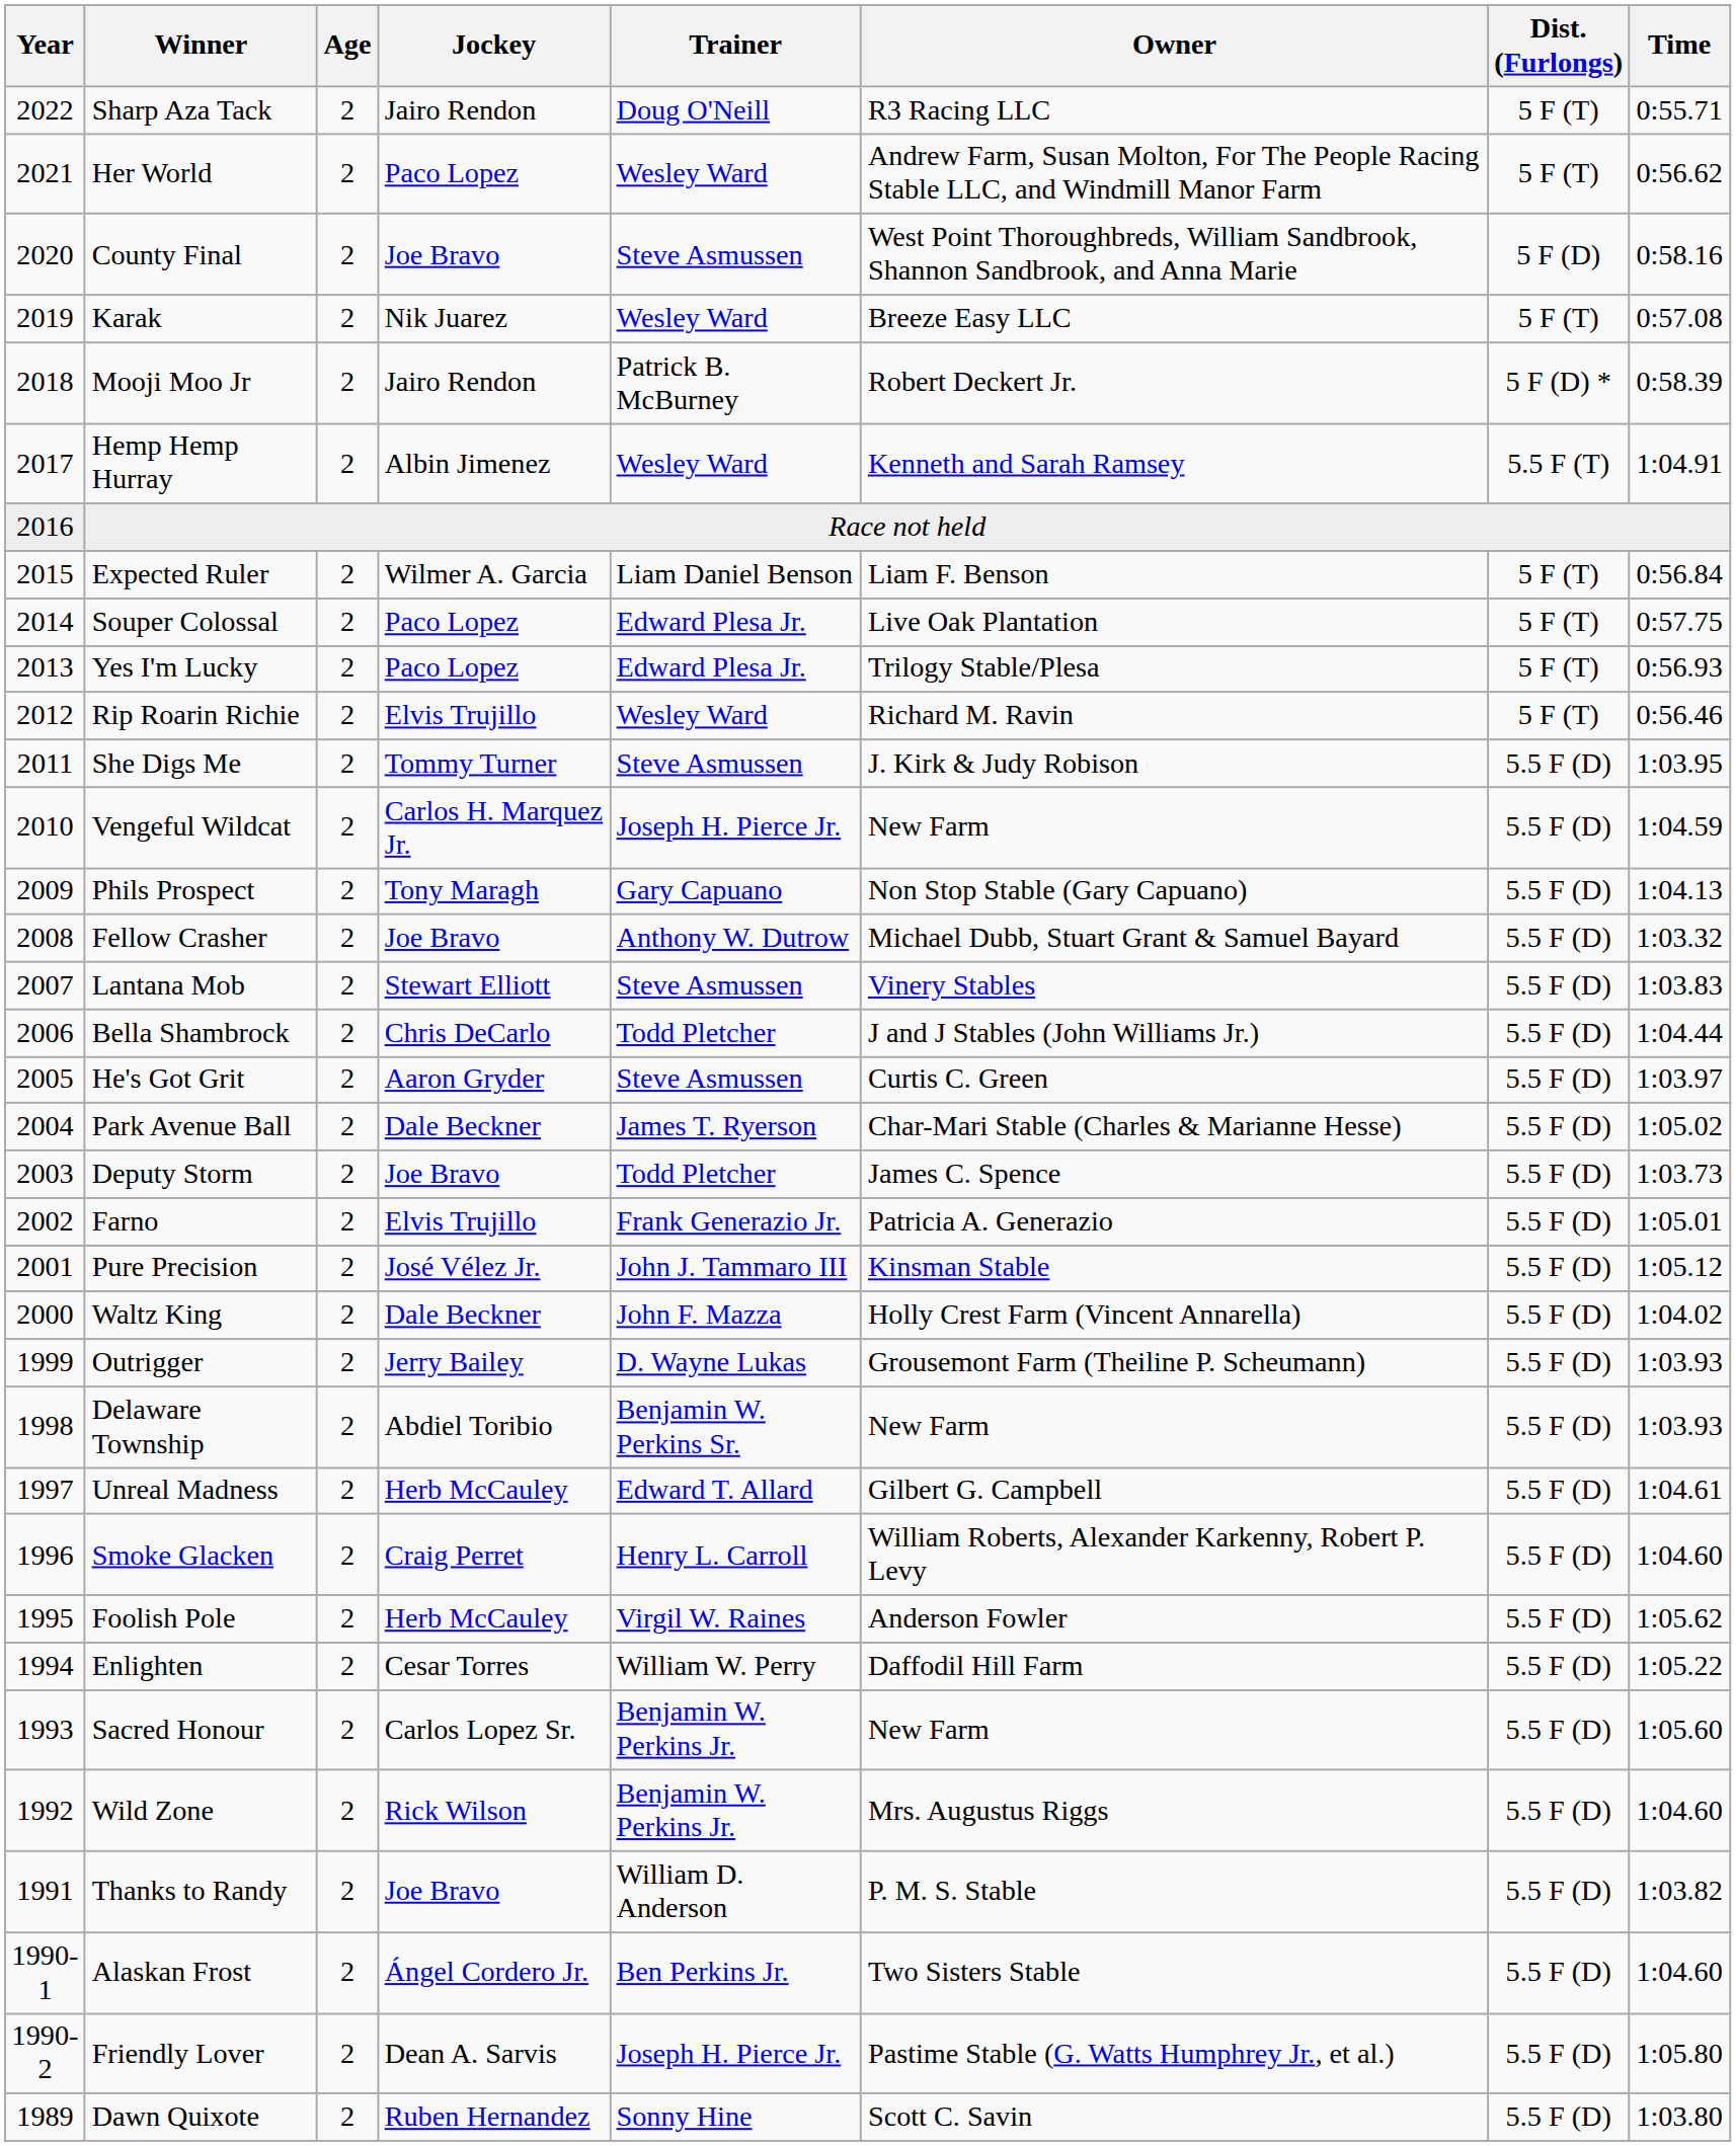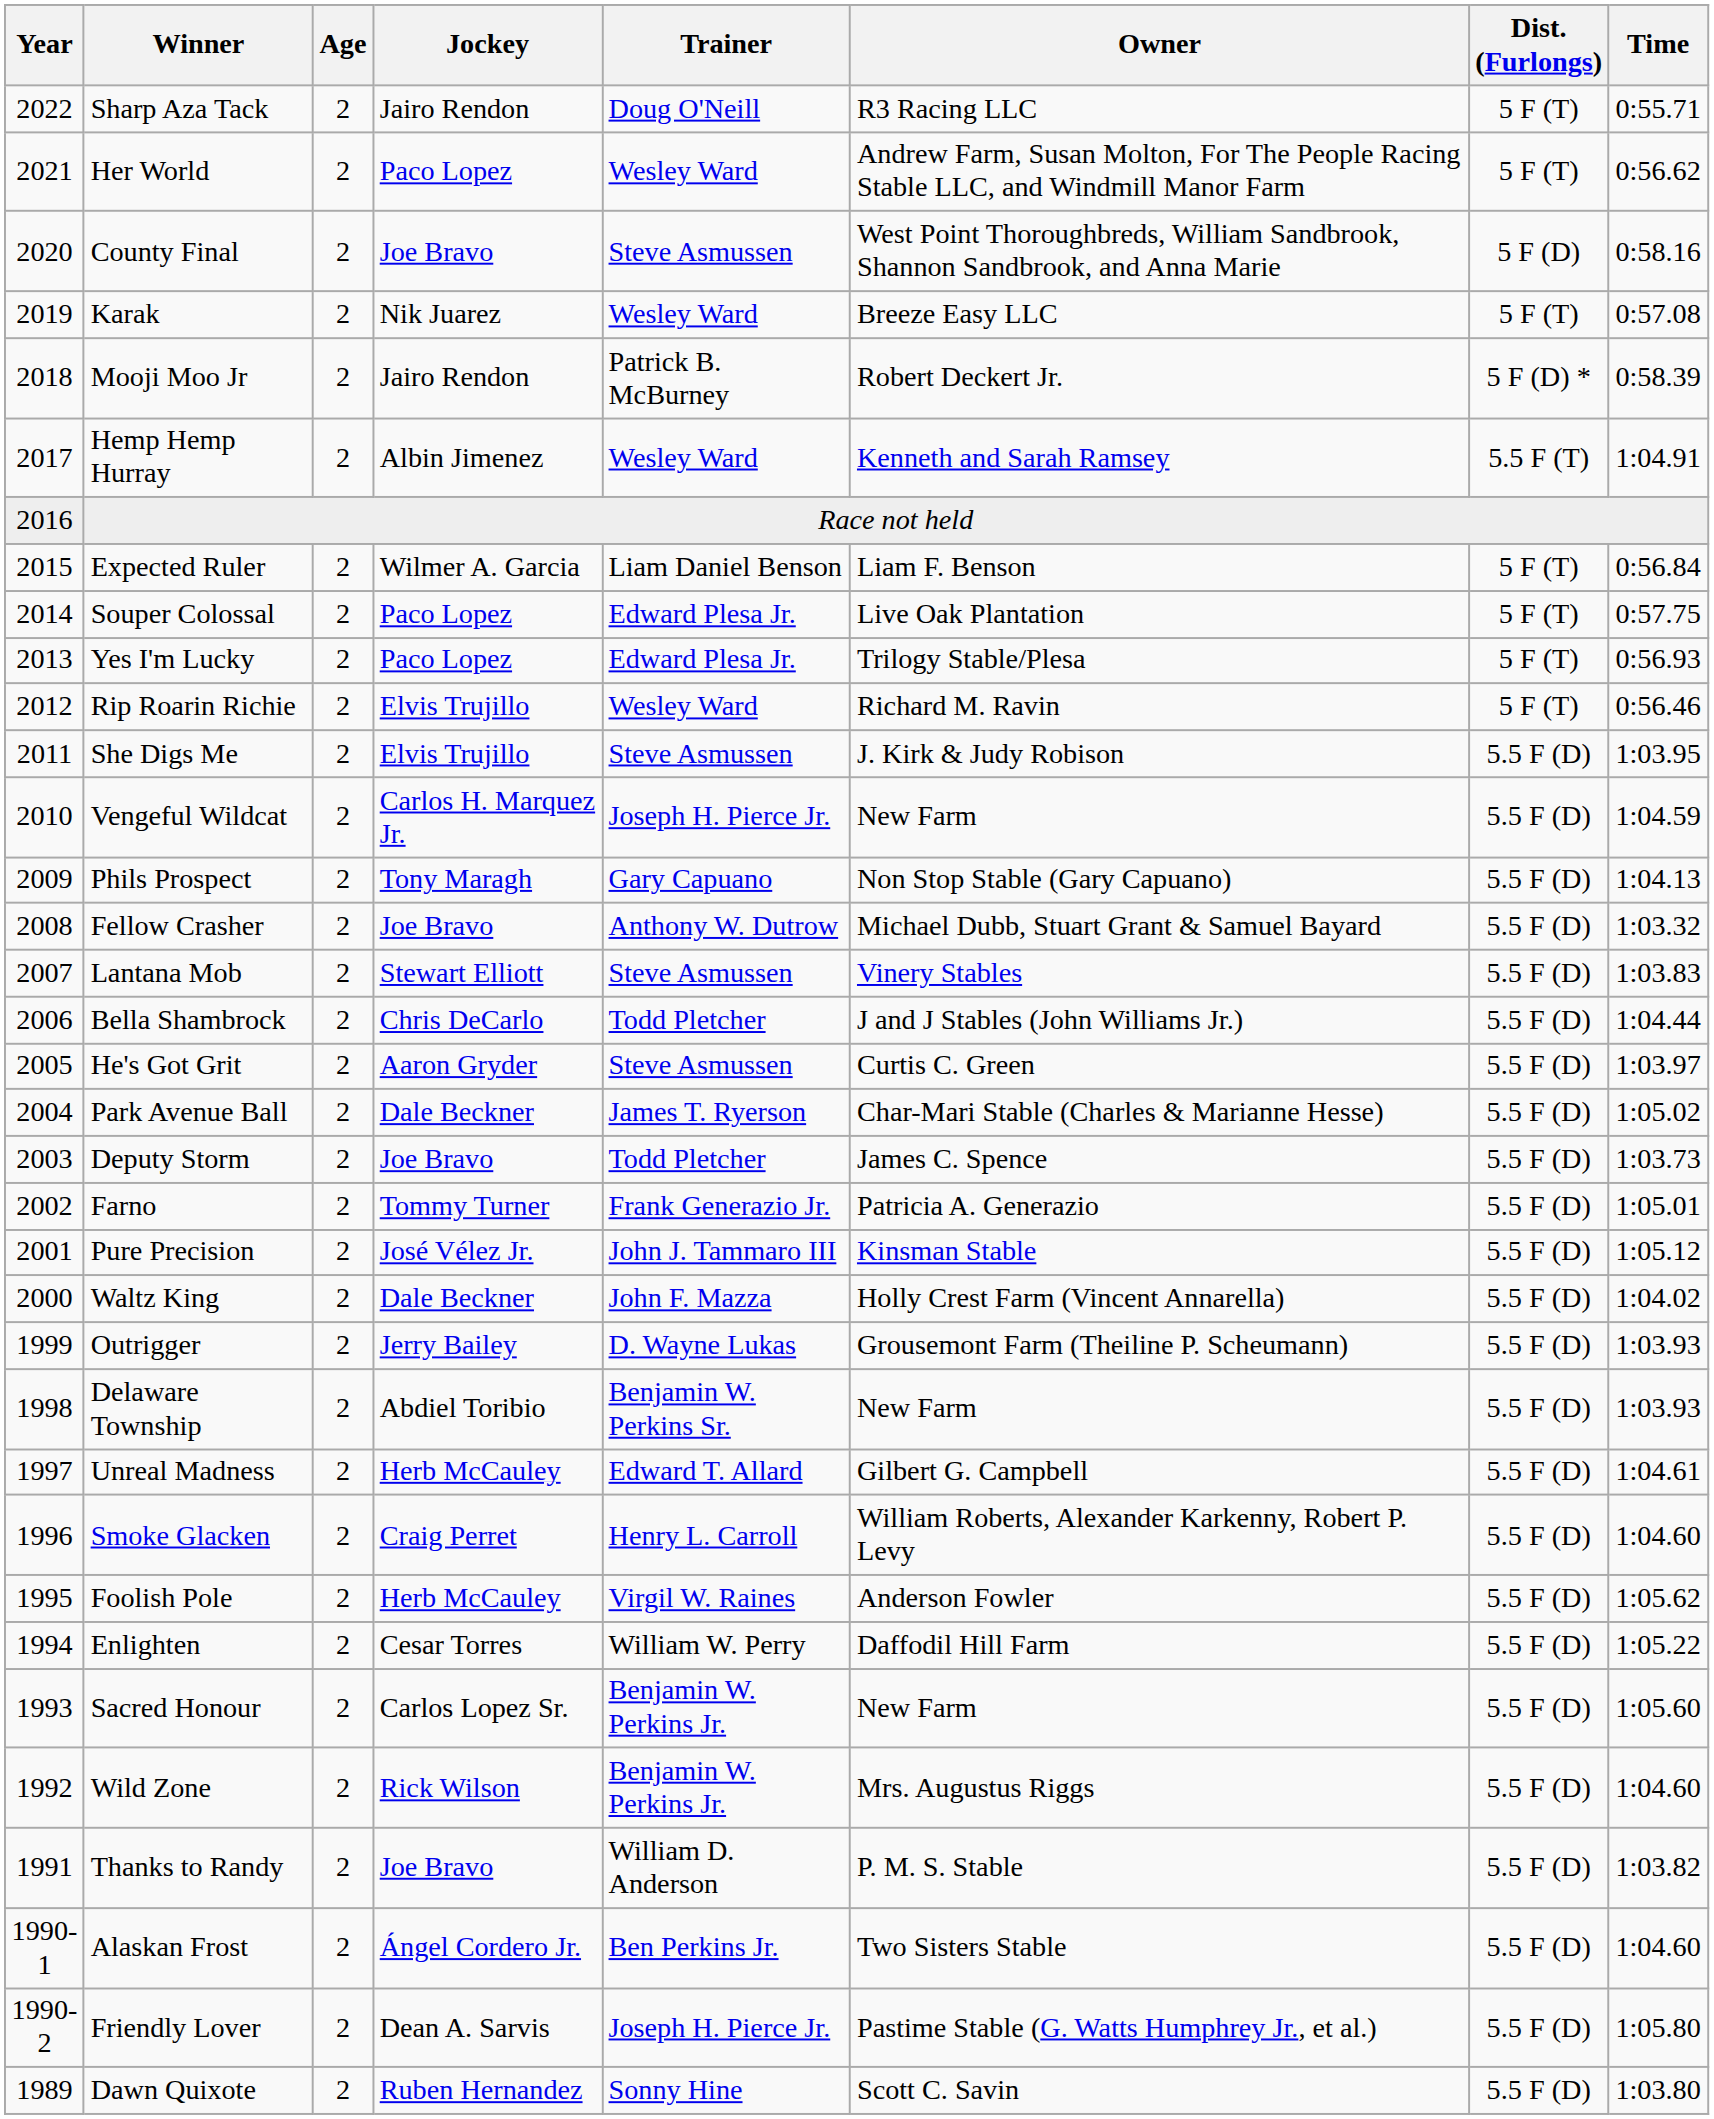 <table class="wikitable sortable" style="font-size:90%">
 <tr>
 <th style="width:30px">Year<br></th>
 <th style="width:110px">Winner<br></th>
 <th style="width:20px">Age<br></th>
 <th style="width:110px">Jockey<br></th>
 <th style="width:120px">Trainer<br></th>
 <th>Owner<br></th>
 <th style="width:25px">Dist.<br> <span>(<a href='#'>Furlongs</a>)</span></th>
 <th style="width:25px">Time<br></th>
 </tr>
 <tr>
 <td align=center>2022</td>
 <td>Sharp Aza Tack</td>
 <td align=center>2</td>
 <td>Jairo Rendon</td>
 <td><a href='#'>Doug O'Neill</a></td>
 <td>R3 Racing LLC</td>
 <td align=center>5 F (T)</td>
 <td>0:55.71</td>
 </tr>
 <tr>
 <td align=center>2021</td>
 <td>Her World</td>
 <td align=center>2</td>
 <td><a href='#'>Paco Lopez</a></td>
 <td><a href='#'>Wesley Ward</a></td>
 <td>Andrew Farm, Susan Molton, For The People Racing Stable LLC, and Windmill Manor Farm</td>
 <td align=center>5 F (T)</td>
 <td>0:56.62</td>
 </tr>
 <tr>
 <td align=center>2020</td>
 <td>County Final</td>
 <td align=center>2</td>
 <td><a href='#'>Joe Bravo</a></td>
 <td><a href='#'>Steve Asmussen</a></td>
 <td>West Point Thoroughbreds, William Sandbrook, Shannon Sandbrook, and Anna Marie</td>
 <td align=center>5 F (D)</td>
 <td>0:58.16</td>
 </tr>
 <tr>
 <td align=center>2019</td>
 <td>Karak</td>
 <td align=center>2</td>
 <td>Nik Juarez</td>
 <td><a href='#'>Wesley Ward</a></td>
 <td>Breeze Easy LLC</td>
 <td align=center>5 F (T)</td>
 <td>0:57.08</td>
 </tr>
 <tr>
 <td align=center>2018</td>
 <td>Mooji Moo Jr</td>
 <td align=center>2</td>
 <td>Jairo Rendon</td>
 <td>Patrick B. McBurney</td>
 <td>Robert Deckert Jr.</td>
 <td align=center>5 F (D) *</td>
 <td>0:58.39</td>
 </tr>
 <tr>
 <td align=center>2017</td>
 <td>Hemp Hemp Hurray</td>
 <td align=center>2</td>
 <td>Albin Jimenez</td>
 <td><a href='#'>Wesley Ward</a></td>
 <td><a href='#'>Kenneth and Sarah Ramsey</a></td>
 <td align=center>5.5 F (T)</td>
 <td>1:04.91</td>
 </tr>
 <tr bgcolor="#eeeeee">
 <td align=center>2016</td>
 <td align=center  colspan=7><em>Race not held</em></td>
 </tr>
 <tr>
 <td align=center>2015</td>
 <td>Expected Ruler</td>
 <td align=center>2</td>
 <td>Wilmer A. Garcia</td>
 <td>Liam Daniel Benson</td>
 <td>Liam F. Benson</td>
 <td align=center>5 F (T)</td>
 <td>0:56.84</td>
 </tr>
 <tr>
 <td align=center>2014</td>
 <td>Souper Colossal</td>
 <td align=center>2</td>
 <td><a href='#'>Paco Lopez</a></td>
 <td><a href='#'>Edward Plesa Jr.</a></td>
 <td>Live Oak Plantation</td>
 <td align=center>5 F (T)</td>
 <td>0:57.75</td>
 </tr>
 <tr>
 <td align=center>2013</td>
 <td>Yes I'm Lucky</td>
 <td align=center>2</td>
 <td><a href='#'>Paco Lopez</a></td>
 <td><a href='#'>Edward Plesa Jr.</a></td>
 <td>Trilogy Stable/Plesa</td>
 <td align=center>5 F (T)</td>
 <td>0:56.93</td>
 </tr>
 <tr>
 <td align=center>2012</td>
 <td>Rip Roarin Richie</td>
 <td align=center>2</td>
 <td><a href='#'>Elvis Trujillo</a></td>
 <td><a href='#'>Wesley Ward</a></td>
 <td>Richard M. Ravin</td>
 <td align=center>5 F (T)</td>
 <td>0:56.46</td>
 </tr>
 <tr>
 <td align=center>2011</td>
 <td>She Digs Me</td>
 <td align=center>2</td>
-<td><a href='#'>Tommy Turner</a></td>
+<td><a href='#'>Elvis Trujillo</a></td>
 <td><a href='#'>Steve Asmussen</a></td>
 <td>J. Kirk & Judy Robison</td>
 <td align=center>5.5 F (D)</td>
 <td>1:03.95</td>
 </tr>
 <tr>
 <td align=center>2010</td>
 <td>Vengeful Wildcat</td>
 <td align=center>2</td>
 <td><a href='#'>Carlos H. Marquez Jr.</a></td>
 <td><a href='#'>Joseph H. Pierce Jr.</a></td>
 <td>New Farm</td>
 <td align=center>5.5 F (D)</td>
 <td>1:04.59</td>
 </tr>
 <tr>
 <td align=center>2009</td>
 <td>Phils Prospect</td>
 <td align=center>2</td>
 <td><a href='#'>Tony Maragh</a></td>
 <td><a href='#'>Gary Capuano</a></td>
 <td Non Stop Stable>Non Stop Stable (Gary Capuano)</td>
 <td align=center>5.5 F (D)</td>
 <td>1:04.13</td>
 </tr>
 <tr>
 <td align=center>2008</td>
 <td>Fellow Crasher</td>
 <td align=center>2</td>
 <td><a href='#'>Joe Bravo</a></td>
 <td><a href='#'>Anthony W. Dutrow</a></td>
 <td>Michael Dubb, Stuart Grant & Samuel Bayard</td>
 <td align=center>5.5 F (D)</td>
 <td>1:03.32</td>
 </tr>
 <tr>
 <td align=center>2007</td>
 <td>Lantana Mob</td>
 <td align=center>2</td>
 <td><a href='#'>Stewart Elliott</a></td>
 <td><a href='#'>Steve Asmussen</a></td>
 <td><a href='#'>Vinery Stables</a></td>
 <td align=center>5.5 F (D)</td>
 <td>1:03.83</td>
 </tr>
 <tr>
 <td align=center>2006</td>
 <td>Bella Shambrock</td>
 <td align=center>2</td>
 <td><a href='#'>Chris DeCarlo</a></td>
 <td><a href='#'>Todd Pletcher</a></td>
 <td>J and J Stables (John Williams Jr.)</td>
 <td align=center>5.5 F (D)</td>
 <td>1:04.44</td>
 </tr>
 <tr>
 <td align=center>2005</td>
 <td>He's Got Grit</td>
 <td align=center>2</td>
 <td><a href='#'>Aaron Gryder</a></td>
 <td><a href='#'>Steve Asmussen</a></td>
 <td>Curtis C. Green</td>
 <td align=center>5.5 F (D)</td>
 <td>1:03.97</td>
 </tr>
 <tr>
 <td align=center>2004</td>
 <td>Park Avenue Ball</td>
 <td align=center>2</td>
 <td><a href='#'>Dale Beckner</a></td>
 <td><a href='#'>James T. Ryerson</a></td>
 <td>Char-Mari Stable (Charles & Marianne Hesse)</td>
 <td align=center>5.5 F (D)</td>
 <td>1:05.02</td>
 </tr>
 <tr>
 <td align=center>2003</td>
 <td>Deputy Storm</td>
 <td align=center>2</td>
 <td><a href='#'>Joe Bravo</a></td>
 <td><a href='#'>Todd Pletcher</a></td>
 <td>James C. Spence</td>
 <td align=center>5.5 F (D)</td>
 <td>1:03.73</td>
 </tr>
 <tr>
 <td align=center>2002</td>
 <td>Farno</td>
 <td align=center>2</td>
-<td><a href='#'>Elvis Trujillo</a></td>
+<td><a href='#'>Tommy Turner</a></td>
 <td><a href='#'>Frank Generazio Jr.</a></td>
 <td>Patricia A. Generazio</td>
 <td align=center>5.5 F (D)</td>
 <td>1:05.01</td>
 </tr>
 <tr>
 <td align=center>2001</td>
 <td>Pure Precision</td>
 <td align=center>2</td>
 <td><a href='#'>José Vélez Jr.</a></td>
 <td><a href='#'>John J. Tammaro III</a></td>
 <td><a href='#'>Kinsman Stable</a></td>
 <td align=center>5.5 F (D)</td>
 <td>1:05.12</td>
 </tr>
 <tr>
 <td align=center>2000</td>
 <td>Waltz King</td>
 <td align=center>2</td>
 <td><a href='#'>Dale Beckner</a></td>
 <td><a href='#'>John F. Mazza</a></td>
 <td>Holly Crest Farm (Vincent Annarella)</td>
 <td align=center>5.5 F (D)</td>
 <td>1:04.02</td>
 </tr>
 <tr>
 <td align=center>1999</td>
 <td>Outrigger</td>
 <td align=center>2</td>
 <td><a href='#'>Jerry Bailey</a></td>
 <td><a href='#'>D. Wayne Lukas</a></td>
 <td>Grousemont Farm (Theiline P. Scheumann)</td>
 <td align=center>5.5 F (D)</td>
 <td>1:03.93</td>
 </tr>
 <tr>
 <td align=center>1998</td>
 <td>Delaware Township</td>
 <td align=center>2</td>
 <td>Abdiel Toribio</td>
 <td><a href='#'>Benjamin W. Perkins Sr.</a></td>
 <td>New Farm</td>
 <td align=center>5.5 F (D)</td>
 <td align=center>1:03.93</td>
 </tr>
 <tr>
 <td align=center>1997</td>
 <td>Unreal Madness</td>
 <td align=center>2</td>
 <td><a href='#'>Herb McCauley</a></td>
 <td><a href='#'>Edward T. Allard</a></td>
 <td>Gilbert G. Campbell</td>
 <td align=center>5.5 F (D)</td>
 <td align=center>1:04.61</td>
 </tr>
 <tr>
 <td align=center>1996</td>
 <td><a href='#'>Smoke Glacken</a></td>
 <td align=center>2</td>
 <td><a href='#'>Craig Perret</a></td>
 <td><a href='#'>Henry L. Carroll</a></td>
 <td>William Roberts, Alexander Karkenny, Robert P. Levy</td>
 <td align=center>5.5 F (D)</td>
 <td align=center>1:04.60</td>
 </tr>
 <tr>
 <td align=center>1995</td>
 <td>Foolish Pole</td>
 <td align=center>2</td>
 <td><a href='#'>Herb McCauley</a></td>
 <td><a href='#'>Virgil W. Raines</a></td>
 <td>Anderson Fowler</td>
 <td align=center>5.5 F (D)</td>
 <td align=center>1:05.62</td>
 </tr>
 <tr>
 <td align=center>1994</td>
 <td>Enlighten</td>
 <td align=center>2</td>
 <td>Cesar Torres</td>
 <td>William W. Perry</td>
 <td>Daffodil Hill Farm</td>
 <td align=center>5.5 F (D)</td>
 <td align=center>1:05.22</td>
 </tr>
 <tr>
 <td align=center>1993</td>
 <td>Sacred Honour</td>
 <td align=center>2</td>
 <td>Carlos Lopez Sr.</td>
 <td><a href='#'>Benjamin W. Perkins Jr.</a></td>
 <td>New Farm</td>
 <td align=center>5.5 F (D)</td>
 <td align=center>1:05.60</td>
 </tr>
 <tr>
 <td align=center>1992</td>
 <td>Wild Zone</td>
 <td align=center>2</td>
 <td><a href='#'>Rick Wilson</a></td>
 <td><a href='#'>Benjamin W. Perkins Jr.</a></td>
 <td>Mrs. Augustus Riggs</td>
 <td align=center>5.5 F (D)</td>
 <td align=center>1:04.60</td>
 </tr>
 <tr>
 <td align=center>1991</td>
 <td>Thanks to Randy</td>
 <td align=center>2</td>
 <td><a href='#'>Joe Bravo</a></td>
 <td>William D. Anderson</td>
 <td>P. M. S. Stable</td>
 <td align=center>5.5 F (D)</td>
 <td align=center>1:03.82</td>
 </tr>
 <tr>
 <td align=center>1990-1</td>
 <td>Alaskan Frost</td>
 <td align=center>2</td>
 <td><a href='#'>Ángel Cordero Jr.</a></td>
 <td><a href='#'>Ben Perkins Jr.</a></td>
 <td>Two Sisters Stable</td>
 <td align=center>5.5 F (D)</td>
 <td align=center>1:04.60</td>
 </tr>
 <tr>
 <td align=center>1990-2</td>
 <td>Friendly Lover</td>
 <td align=center>2</td>
 <td>Dean A. Sarvis</td>
 <td><a href='#'>Joseph H. Pierce Jr.</a></td>
 <td>Pastime Stable (<a href='#'>G. Watts Humphrey Jr.</a>, et al.)</td>
 <td align=center>5.5 F (D)</td>
 <td align=center>1:05.80</td>
 </tr>
 <tr>
 <td align=center>1989</td>
 <td>Dawn Quixote</td>
 <td align=center>2</td>
 <td><a href='#'>Ruben Hernandez</a></td>
 <td><a href='#'>Sonny Hine</a></td>
 <td>Scott C. Savin</td>
 <td align=center>5.5 F (D)</td>
 <td align=center>1:03.80</td>
 </tr>
 </table>
